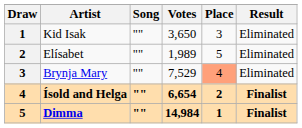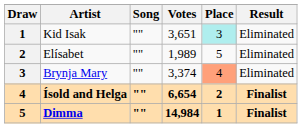 <table class="sortable wikitable plainrowheaders" style="margin: 1em auto 1em auto; text-align:center">
 <tr>
 </tr>
 <tr>
 <th scope="col">Draw</th>
 <th scope="col">Artist</th>
 <th scope="col">Song</th>
 <th scope="col">Votes</th>
 <th scope="col">Place</th>
 <th scope="col">Result</th>
 </tr>
 <tr>
 <th scope="row" style="text-align:center;">1</th>
 <td align="left">Kid Isak</td>
 <td align="left">""</td>
-<td>3,650</td>
-<td>3</td>
+<td>3,651</td>
+<td style="background: paleturquoise;">3</td>
 <td>Eliminated</td>
 </tr>
 <tr>
 <th scope="row" style="text-align:center;">2</th>
 <td align="left">Elísabet</td>
 <td align="left">""</td>
 <td>1,989</td>
 <td>5</td>
 <td>Eliminated</td>
 </tr>
 <tr>
 <th scope="row" style="text-align:center;">3</th>
 <td align="left"><a href='#'>Brynja Mary</a></td>
 <td align="left">""</td>
-<td>7,529</td>
+<td>3,374</td>
 <td style="background: lightsalmon;">4</td>
 <td>Eliminated</td>
 </tr>
 <tr style="font-weight:bold; background:navajowhite;">
 <th scope="row" style="text-align:center; font-weight:bold; background:navajowhite;">4</th>
 <td align="left">Ísold and Helga</td>
 <td align="left">""</td>
 <td>6,654</td>
 <td>2</td>
 <td>Finalist</td>
 </tr>
 <tr style="font-weight:bold; background:navajowhite;">
 <th scope="row" style="text-align:center; font-weight:bold; background:navajowhite;">5</th>
 <td align="left"><a href='#'>Dimma</a></td>
 <td align="left">""</td>
 <td>14,984</td>
 <td>1</td>
 <td>Finalist</td>
 </tr>
 </table>
